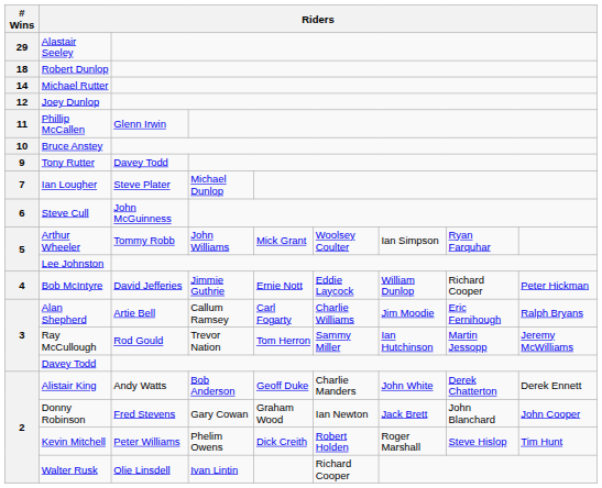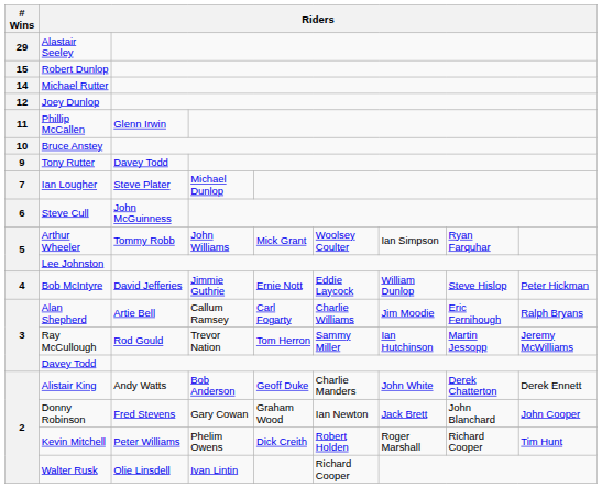 <table class="wikitable" style="font-size: 95%;">
 <tr>
 <th># Wins</th>
 <th colspan=8>Riders</th>
 </tr>
 <tr>
 <th>29</th>
 <td><a href='#'>Alastair Seeley</a></td>
 <td colspan=7></td>
 </tr>
 <tr>
-<th>18</th>
+<th>15</th>
 <td><a href='#'>Robert Dunlop</a></td>
 <td colspan=7></td>
 </tr>
 <tr>
 <th>14</th>
 <td><a href='#'>Michael Rutter</a></td>
 <td colspan=7></td>
 </tr>
 <tr>
 <th>12</th>
 <td><a href='#'>Joey Dunlop</a></td>
 <td colspan=7></td>
 </tr>
 <tr>
 <th>11</th>
 <td><a href='#'>Phillip McCallen</a></td>
 <td><a href='#'>Glenn Irwin</a></td>
 <td colspan=7></td>
 </tr>
 <tr>
 <th>10</th>
 <td><a href='#'>Bruce Anstey</a></td>
 <td colspan=7></td>
 </tr>
 <tr>
 <th>9</th>
 <td><a href='#'>Tony Rutter</a></td>
 <td><a href='#'>Davey Todd</a></td>
 <td colspan=7></td>
 </tr>
 <tr>
 <th>7</th>
 <td><a href='#'>Ian Lougher</a></td>
 <td><a href='#'>Steve Plater</a></td>
 <td><a href='#'>Michael Dunlop</a></td>
 <td colspan="5"></td>
 </tr>
 <tr>
 <th>6</th>
 <td><a href='#'>Steve Cull</a></td>
 <td><a href='#'>John McGuinness</a></td>
 <td colspan="6"></td>
 </tr>
 <tr>
 <th rowspan="2">5</th>
 <td><a href='#'>Arthur Wheeler</a></td>
 <td><a href='#'>Tommy Robb</a></td>
 <td><a href='#'>John Williams</a></td>
 <td><a href='#'>Mick Grant</a></td>
 <td><a href='#'>Woolsey Coulter</a></td>
 <td>Ian Simpson</td>
 <td><a href='#'>Ryan Farquhar</a></td>
 </tr>
 <tr>
 <td><a href='#'>Lee Johnston</a></td>
 <td colspan="7"></td>
 </tr>
 <tr>
 <th>4</th>
 <td><a href='#'>Bob McIntyre</a></td>
 <td><a href='#'>David Jefferies</a></td>
 <td><a href='#'>Jimmie Guthrie</a></td>
 <td><a href='#'>Ernie Nott</a></td>
 <td><a href='#'>Eddie Laycock</a></td>
 <td><a href='#'>William Dunlop</a></td>
-<td>Richard Cooper</td>
+<td><a href='#'>Steve Hislop</a></td>
 <td colspan="2"><a href='#'>Peter Hickman</a></td>
 </tr>
 <tr>
 <th rowspan="3">3</th>
 <td><a href='#'>Alan Shepherd</a></td>
 <td><a href='#'>Artie Bell</a></td>
 <td>Callum Ramsey</td>
 <td><a href='#'>Carl Fogarty</a></td>
 <td><a href='#'>Charlie Williams</a></td>
 <td><a href='#'>Jim Moodie</a></td>
 <td><a href='#'>Eric Fernihough</a></td>
 <td><a href='#'>Ralph Bryans</a></td>
 </tr>
 <tr>
 <td>Ray McCullough</td>
 <td><a href='#'>Rod Gould</a></td>
 <td>Trevor Nation</td>
 <td><a href='#'>Tom Herron</a></td>
 <td><a href='#'>Sammy Miller</a></td>
 <td><a href='#'>Ian Hutchinson</a></td>
 <td><a href='#'>Martin Jessopp</a></td>
 <td><a href='#'>Jeremy McWilliams</a></td>
 </tr>
 <tr>
 <td><a href='#'>Davey Todd</a></td>
 <td colspan="7"></td>
 </tr>
 <tr>
 <th rowspan=4>2</th>
 <td><a href='#'>Alistair King</a></td>
 <td>Andy Watts</td>
 <td><a href='#'>Bob Anderson</a></td>
 <td><a href='#'>Geoff Duke</a></td>
 <td>Charlie Manders</td>
 <td><a href='#'>John White</a></td>
 <td><a href='#'>Derek Chatterton</a></td>
 <td>Derek Ennett</td>
 </tr>
 <tr>
 <td>Donny Robinson</td>
 <td><a href='#'>Fred Stevens</a></td>
 <td>Gary Cowan</td>
 <td>Graham Wood</td>
 <td>Ian Newton</td>
 <td><a href='#'>Jack Brett</a></td>
 <td>John Blanchard</td>
 <td><a href='#'>John Cooper</a></td>
 </tr>
 <tr>
 <td><a href='#'>Kevin Mitchell</a></td>
 <td><a href='#'>Peter Williams</a></td>
 <td>Phelim Owens</td>
 <td><a href='#'>Dick Creith</a></td>
 <td><a href='#'>Robert Holden</a></td>
 <td>Roger Marshall</td>
-<td><a href='#'>Steve Hislop</a></td>
+<td>Richard Cooper</td>
 <td><a href='#'>Tim Hunt</a></td>
 </tr>
 <tr>
 <td><a href='#'>Walter Rusk</a></td>
 <td><a href='#'>Olie Linsdell</a></td>
 <td><a href='#'>Ivan Lintin</a></td>
 <td></td>
 <td>Richard Cooper</td>
 <td colspan="3"></td>
 </tr>
 </table>
